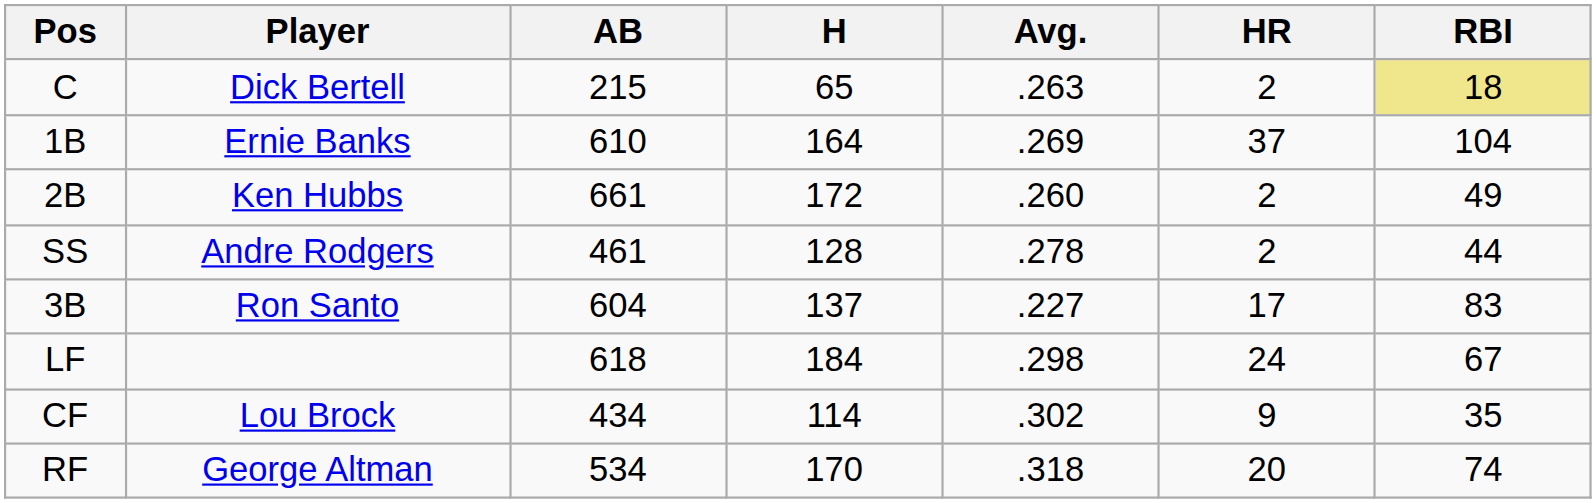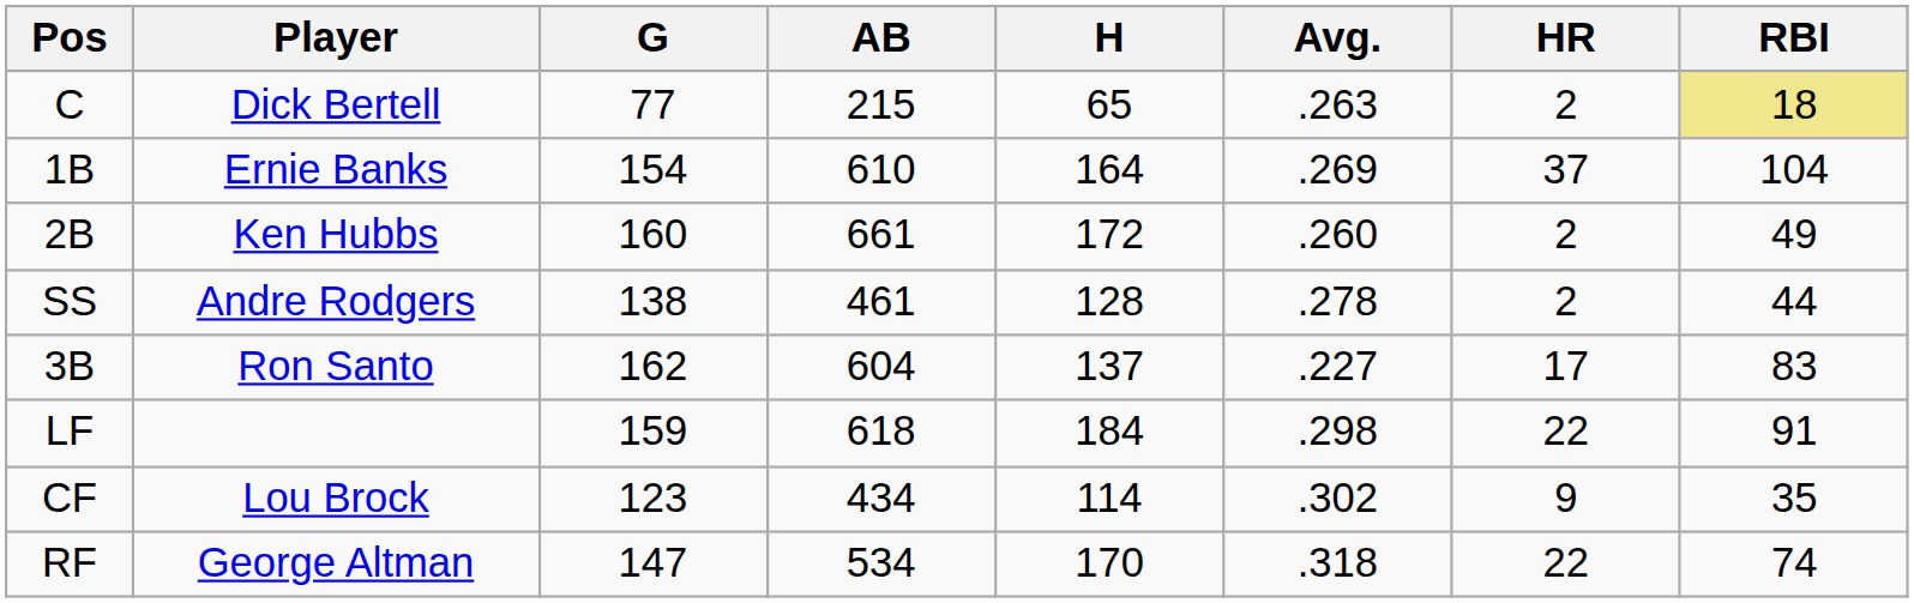 <table class="wikitable sortable">
 <tr>
 <th bgcolor="#DDDDFF" width="5%">Pos</th>
 <th bgcolor="#DDDDFF" width="16%">Player</th>
+<th bgcolor="#DDDDFF" width="9%">G</th>
 <th bgcolor="#DDDDFF" width="9%">AB</th>
 <th bgcolor="#DDDDFF" width="9%">H</th>
 <th bgcolor="#DDDDFF" width="9%">Avg.</th>
 <th bgcolor="#DDDDFF" width="9%">HR</th>
 <th bgcolor="#DDDDFF" width="9%">RBI</th>
 </tr>
 <tr align="center">
 <td>C</td>
 <td><a href='#'>Dick Bertell</a></td>
+<td>77</td>
 <td>215</td>
 <td>65</td>
 <td>.263</td>
 <td>2</td>
 <td style="background: khaki;">18</td>
 </tr>
 <tr align=center>
 <td>1B</td>
 <td><a href='#'>Ernie Banks</a></td>
+<td>154</td>
 <td>610</td>
 <td>164</td>
 <td>.269</td>
 <td>37</td>
 <td>104</td>
 </tr>
 <tr align=center>
 <td>2B</td>
 <td><a href='#'>Ken Hubbs</a></td>
+<td>160</td>
 <td>661</td>
 <td>172</td>
 <td>.260</td>
 <td>2</td>
 <td>49</td>
 </tr>
 <tr align=center>
 <td>SS</td>
 <td><a href='#'>Andre Rodgers</a></td>
+<td>138</td>
 <td>461</td>
 <td>128</td>
 <td>.278</td>
 <td>2</td>
 <td>44</td>
 </tr>
 <tr align=center>
 <td>3B</td>
 <td><a href='#'>Ron Santo</a></td>
+<td>162</td>
 <td>604</td>
 <td>137</td>
 <td>.227</td>
 <td>17</td>
 <td>83</td>
 </tr>
 <tr align=center>
 <td>LF</td>
 <td></td>
+<td>159</td>
 <td>618</td>
 <td>184</td>
 <td>.298</td>
-<td>24</td>
-<td>67</td>
+<td>22</td>
+<td>91</td>
 </tr>
 <tr align="center">
 <td>CF</td>
 <td><a href='#'>Lou Brock</a></td>
+<td>123</td>
 <td>434</td>
 <td>114</td>
 <td>.302</td>
 <td>9</td>
 <td>35</td>
 </tr>
 <tr align=center>
 <td>RF</td>
 <td><a href='#'>George Altman</a></td>
+<td>147</td>
 <td>534</td>
 <td>170</td>
 <td>.318</td>
-<td>20</td>
+<td>22</td>
 <td>74</td>
 </tr>
 </table>
